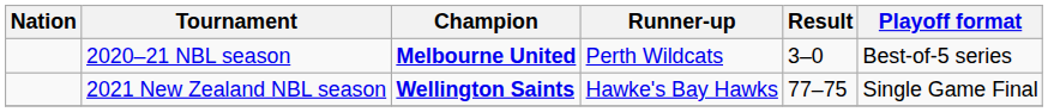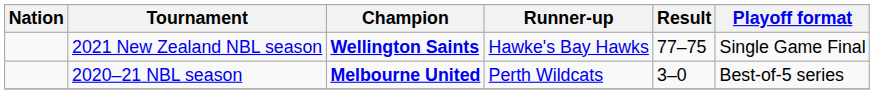 <table class="wikitable">
 <tr>
 <th>Nation</th>
 <th>Tournament</th>
 <th>Champion</th>
 <th>Runner-up</th>
 <th>Result</th>
 <th><a href='#'>Playoff format</a></th>
 </tr>
 <tr>
 <td></td>
+<td><a href='#'>2021 New Zealand NBL season</a></td>
+<td><strong><a href='#'>Wellington Saints</a></strong></td>
+<td><a href='#'>Hawke's Bay Hawks</a></td>
+<td>77–75</td>
+<td>Single Game Final</td>
+</tr>
+<tr>
+<td></td>
 <td><a href='#'>2020–21 NBL season</a></td>
 <td><strong><a href='#'>Melbourne United</a></strong></td>
 <td><a href='#'>Perth Wildcats</a></td>
 <td>3–0</td>
 <td>Best-of-5 series</td>
 </tr>
 <tr>
-<td></td>
-<td><a href='#'>2021 New Zealand NBL season</a></td>
-<td><strong><a href='#'>Wellington Saints</a></strong></td>
-<td><a href='#'>Hawke's Bay Hawks</a></td>
-<td>77–75</td>
-<td>Single Game Final</td>
-</tr>
-<tr>
 </tr>
 </table>
